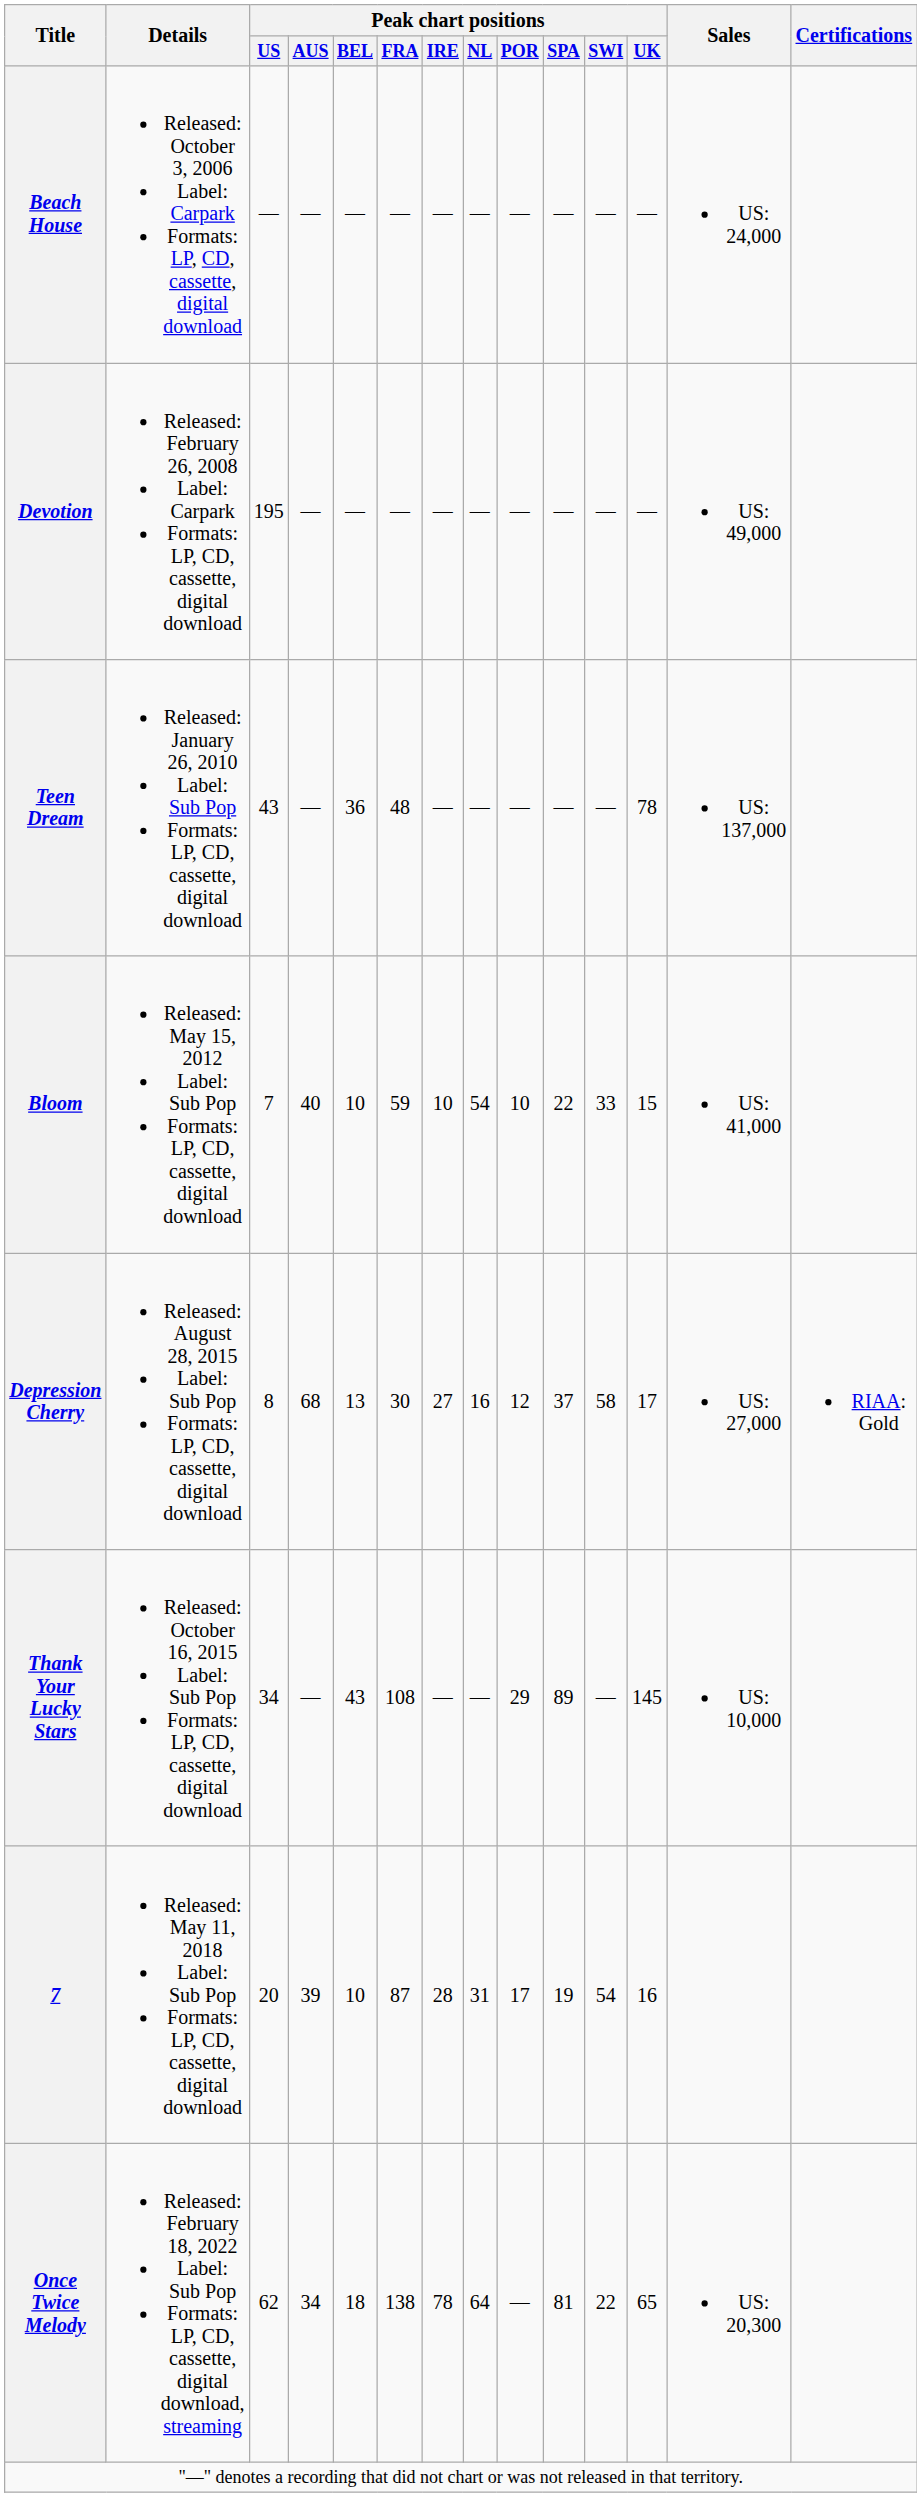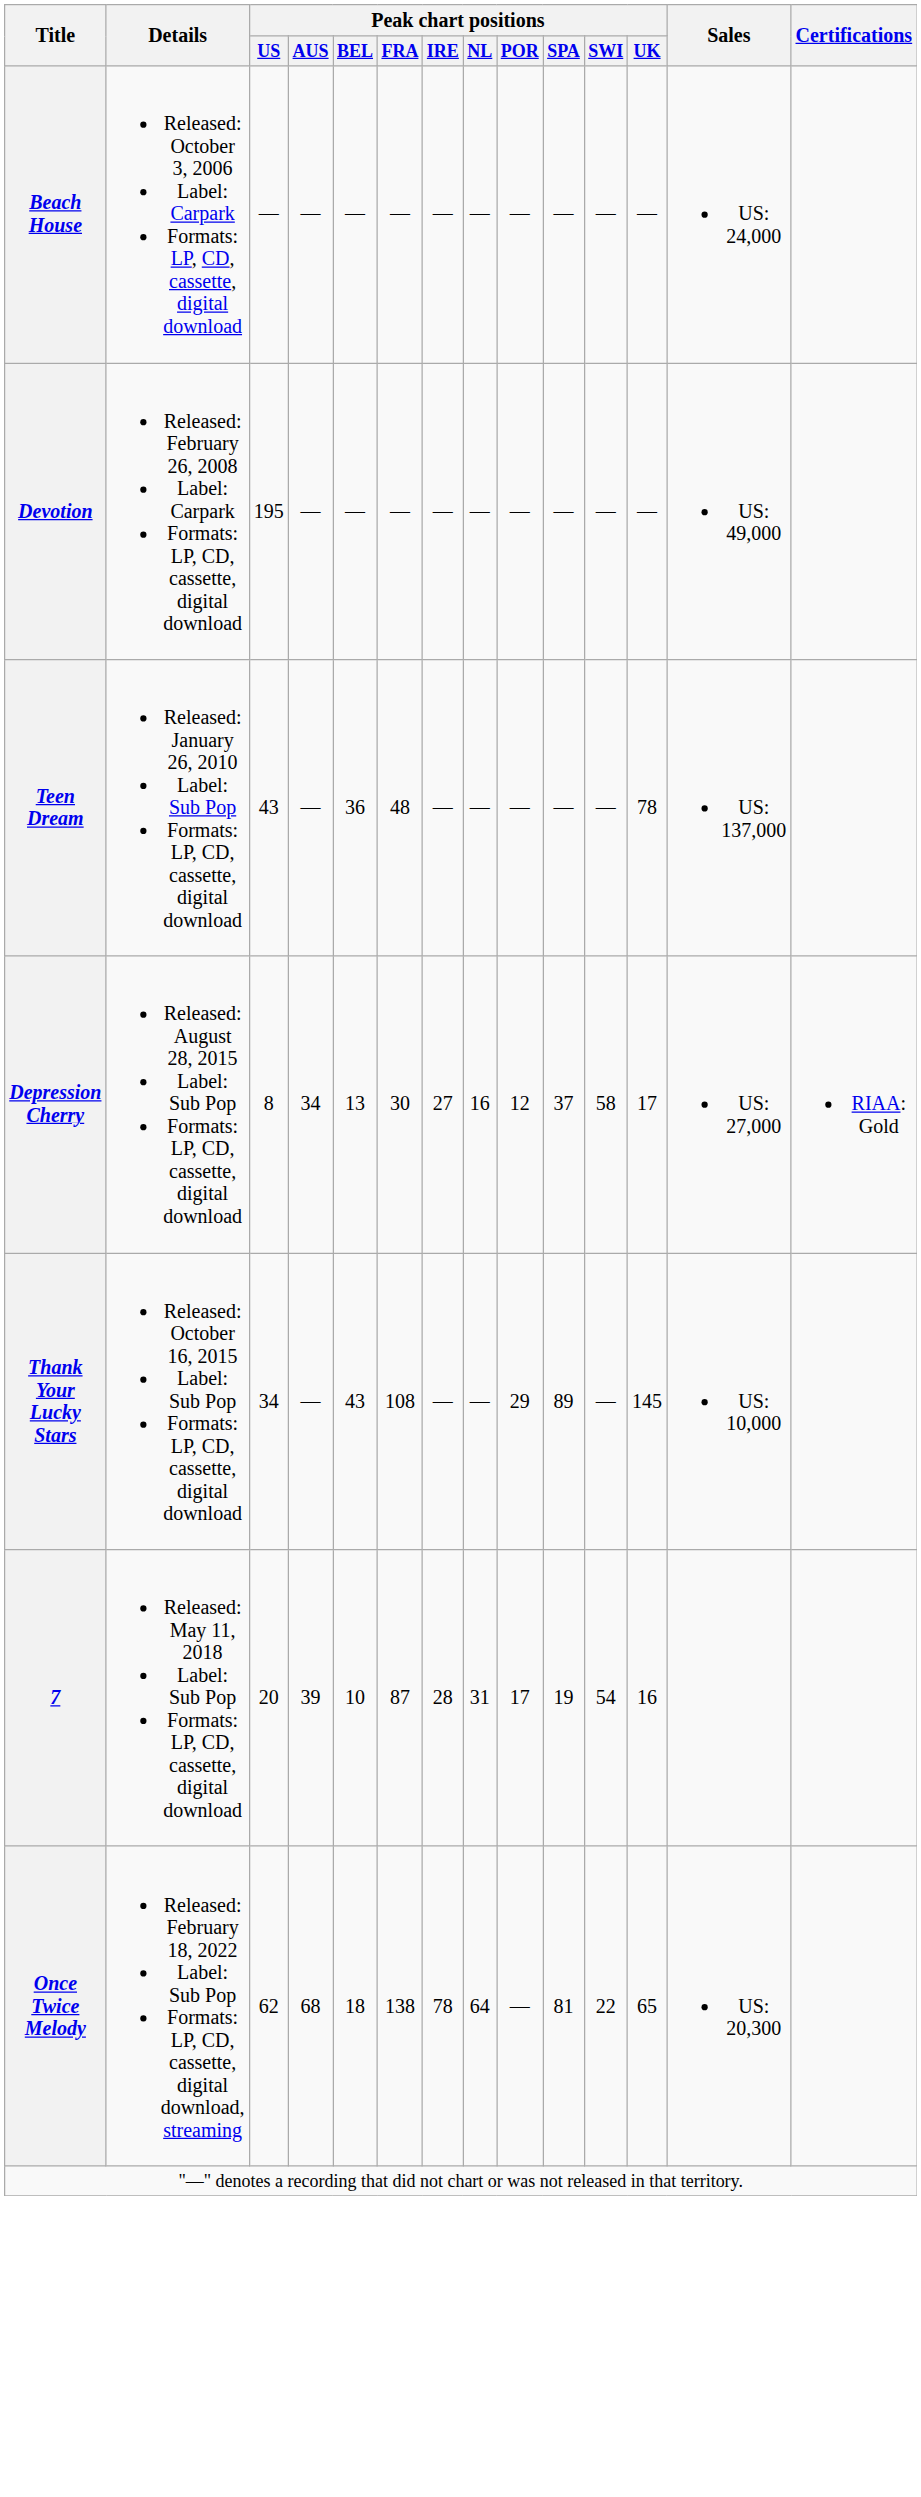 <table class="wikitable plainrowheaders" style="text-align:center;">
 <tr>
 <th scope="col" rowspan="2">Title</th>
 <th scope="col" rowspan="2">Details</th>
 <th scope="col" colspan="10">Peak chart positions</th>
 <th scope="col" rowspan="2">Sales</th>
 <th scope="col" rowspan="2"><a href='#'>Certifications</a></th>
 </tr>
 <tr>
 <th scope="col" style="width:2.5em;font-size:90%;"><a href='#'>US</a><br></th>
 <th scope="col" style="width:2.5em;font-size:90%;"><a href='#'>AUS</a><br></th>
 <th scope="col" style="width:2.5em;font-size:90%;"><a href='#'>BEL</a><br></th>
 <th scope="col" style="width:2.5em;font-size:90%;"><a href='#'>FRA</a><br></th>
 <th scope="col" style="width:2.5em;font-size:90%;"><a href='#'>IRE</a><br></th>
 <th scope="col" style="width:2.5em;font-size:90%;"><a href='#'>NL</a><br></th>
 <th scope="col" style="width:2.5em;font-size:90%;"><a href='#'>POR</a><br></th>
 <th scope="col" style="width:2.5em;font-size:90%;"><a href='#'>SPA</a><br></th>
 <th scope="col" style="width:2.5em;font-size:90%;"><a href='#'>SWI</a><br></th>
 <th scope="col" style="width:2.5em;font-size:90%;"><a href='#'>UK</a><br></th>
 </tr>
 <tr>
 <th scope="row"><em><a href='#'>Beach House</a></em></th>
 <td><br><ul><li>Released: October 3, 2006</li><li>Label: <a href='#'>Carpark</a></li><li>Formats: <a href='#'>LP</a>, <a href='#'>CD</a>, <a href='#'>cassette</a>, <a href='#'>digital download</a></li></ul></td>
 <td>—</td>
 <td>—</td>
 <td>—</td>
 <td>—</td>
 <td>—</td>
 <td>—</td>
 <td>—</td>
 <td>—</td>
 <td>—</td>
 <td>—</td>
 <td><br><ul><li>US: 24,000</li></ul></td>
 <td></td>
 </tr>
 <tr>
 <th scope="row"><em><a href='#'>Devotion</a></em></th>
 <td><br><ul><li>Released: February 26, 2008</li><li>Label: Carpark</li><li>Formats: LP, CD, cassette, digital download</li></ul></td>
 <td>195</td>
 <td>—</td>
 <td>—</td>
 <td>—</td>
 <td>—</td>
 <td>—</td>
 <td>—</td>
 <td>—</td>
 <td>—</td>
 <td>—</td>
 <td><br><ul><li>US: 49,000</li></ul></td>
 <td></td>
 </tr>
 <tr>
 <th scope="row"><em><a href='#'>Teen Dream</a></em></th>
 <td><br><ul><li>Released: January 26, 2010</li><li>Label: <a href='#'>Sub Pop</a></li><li>Formats: LP, CD, cassette, digital download</li></ul></td>
 <td>43</td>
 <td>—</td>
 <td>36</td>
 <td>48</td>
 <td>—</td>
 <td>—</td>
 <td>—</td>
 <td>—</td>
 <td>—</td>
 <td>78</td>
 <td><br><ul><li>US: 137,000</li></ul></td>
 <td></td>
 </tr>
 <tr>
-<th scope="row"><em><a href='#'>Bloom</a></em></th>
-<td><br><ul><li>Released: May 15, 2012</li><li>Label: Sub Pop</li><li>Formats: LP, CD, cassette, digital download</li></ul></td>
-<td>7</td>
-<td>40</td>
-<td>10</td>
-<td>59</td>
-<td>10</td>
-<td>54</td>
-<td>10</td>
-<td>22</td>
-<td>33</td>
-<td>15</td>
-<td><br><ul><li>US: 41,000</li></ul></td>
-<td></td>
-</tr>
-<tr>
 <th scope="row"><em><a href='#'>Depression Cherry</a></em></th>
 <td><br><ul><li>Released: August 28, 2015</li><li>Label: Sub Pop</li><li>Formats: LP, CD, cassette, digital download</li></ul></td>
 <td>8</td>
-<td>68</td>
+<td>34</td>
 <td>13</td>
 <td>30</td>
 <td>27</td>
 <td>16</td>
 <td>12</td>
 <td>37</td>
 <td>58</td>
 <td>17</td>
 <td><br><ul><li>US: 27,000</li></ul></td>
 <td><br><ul><li><a href='#'>RIAA</a>: Gold</li></ul></td>
 </tr>
 <tr>
 <th scope="row"><em><a href='#'>Thank Your Lucky Stars</a></em></th>
 <td><br><ul><li>Released: October 16, 2015</li><li>Label: Sub Pop</li><li>Formats: LP, CD, cassette, digital download</li></ul></td>
 <td>34</td>
 <td>—</td>
 <td>43</td>
 <td>108</td>
 <td>—</td>
 <td>—</td>
 <td>29</td>
 <td>89</td>
 <td>—</td>
 <td>145</td>
 <td><br><ul><li>US: 10,000</li></ul></td>
 <td></td>
 </tr>
 <tr>
 <th scope="row"><em><a href='#'>7</a></em></th>
 <td><br><ul><li>Released: May 11, 2018</li><li>Label: Sub Pop</li><li>Formats: LP, CD, cassette, digital download</li></ul></td>
 <td>20</td>
 <td>39</td>
 <td>10</td>
 <td>87</td>
 <td>28</td>
 <td>31</td>
 <td>17</td>
 <td>19</td>
 <td>54</td>
 <td>16</td>
 <td></td>
 <td></td>
 </tr>
 <tr>
 <th scope="row"><em><a href='#'>Once Twice Melody</a></em></th>
 <td><br><ul><li>Released: February 18, 2022</li><li>Label: Sub Pop</li><li>Formats: LP, CD, cassette, digital download, <a href='#'>streaming</a></li></ul></td>
 <td>62</td>
-<td>34</td>
+<td>68</td>
 <td>18</td>
 <td>138</td>
 <td>78</td>
 <td>64</td>
 <td>—</td>
 <td>81</td>
 <td>22</td>
 <td>65</td>
 <td><br><ul><li>US: 20,300</li></ul></td>
 <td></td>
 </tr>
 <tr>
 <td colspan="14" style="font-size:90%">"—" denotes a recording that did not chart or was not released in that territory.</td>
 </tr>
 </table>
